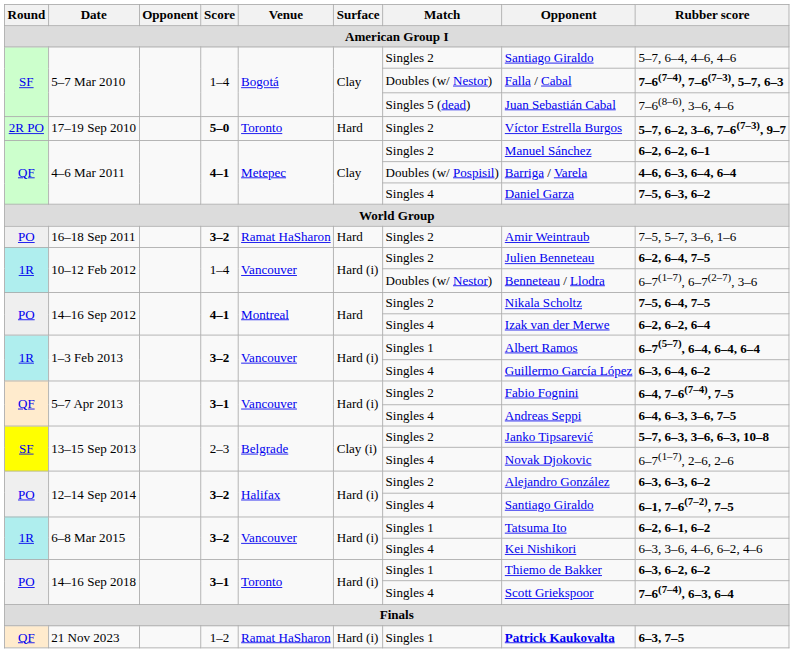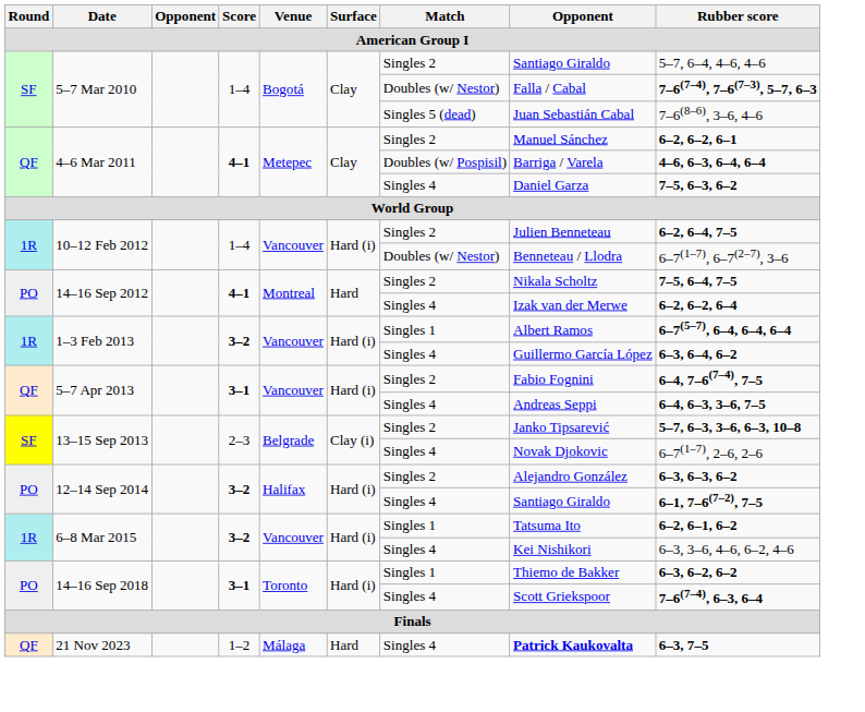 <table class="wikitable nowrap" style=font-size:96%>
 <tr>
 <th>Round</th>
 <th>Date</th>
 <th>Opponent</th>
 <th>Score</th>
 <th>Venue</th>
 <th>Surface</th>
 <th>Match</th>
 <th>Opponent</th>
 <th>Rubber score</th>
 </tr>
 <tr style=background:gainsboro>
 <td colspan=9 align=center><strong>American Group I</strong></td>
 </tr>
 <tr>
 <td rowspan=3 bgcolor=ccffcc align=center><a href='#'>SF</a></td>
 <td rowspan=3>5–7 Mar 2010</td>
 <td rowspan=3></td>
 <td rowspan=3 align=center>1–4</td>
 <td rowspan=3><a href='#'>Bogotá</a></td>
 <td rowspan=3>Clay</td>
 <td>Singles 2</td>
 <td><a href='#'>Santiago Giraldo</a></td>
 <td>5–7, 6–4, 4–6, 4–6</td>
 </tr>
 <tr>
 <td>Doubles (w/ <a href='#'>Nestor</a>)</td>
 <td><a href='#'>Falla</a> / <a href='#'>Cabal</a></td>
 <td><strong>7–6<sup>(7–4)</sup>, 7–6<sup>(7–3)</sup>, 5–7, 6–3</strong></td>
 </tr>
 <tr>
 <td>Singles 5 (<a href='#'>dead</a>)</td>
 <td><a href='#'>Juan Sebastián Cabal</a></td>
 <td>7–6<sup>(8–6)</sup>, 3–6, 4–6</td>
 </tr>
 <tr>
-<td bgcolor=ccffcc align=center><a href='#'>2R PO</a></td>
-<td>17–19 Sep 2010</td>
-<td></td>
-<td align=center><strong>5–0</strong></td>
-<td><a href='#'>Toronto</a></td>
-<td>Hard</td>
-<td>Singles 2</td>
-<td><a href='#'>Víctor Estrella Burgos</a></td>
-<td><strong>5–7, 6–2, 3–6, 7–6<sup>(7–3)</sup>, 9–7</strong></td>
-</tr>
-<tr>
 <td rowspan=3 bgcolor=ccffcc align=center><a href='#'>QF</a></td>
 <td rowspan=3>4–6 Mar 2011</td>
 <td rowspan=3></td>
 <td rowspan=3 align=center><strong>4–1</strong></td>
 <td rowspan=3><a href='#'>Metepec</a></td>
 <td rowspan=3>Clay</td>
 <td>Singles 2</td>
 <td><a href='#'>Manuel Sánchez</a></td>
 <td><strong>6–2, 6–2, 6–1</strong></td>
 </tr>
 <tr>
 <td>Doubles (w/ <a href='#'>Pospisil</a>)</td>
 <td><a href='#'>Barriga</a> / <a href='#'>Varela</a></td>
 <td><strong>4–6, 6–3, 6–4, 6–4</strong></td>
 </tr>
 <tr>
 <td>Singles 4</td>
 <td><a href='#'>Daniel Garza</a></td>
 <td><strong>7–5, 6–3, 6–2</strong></td>
 </tr>
 <tr style=background:gainsboro>
 <td colspan=9 align=center><strong>World Group</strong></td>
-</tr>
-<tr>
-<td bgcolor=efefef align=center><a href='#'>PO</a></td>
-<td>16–18 Sep 2011</td>
-<td></td>
-<td align=center><strong>3–2</strong></td>
-<td><a href='#'>Ramat HaSharon</a></td>
-<td>Hard</td>
-<td>Singles 2</td>
-<td><a href='#'>Amir Weintraub</a></td>
-<td>7–5, 5–7, 3–6, 1–6</td>
 </tr>
 <tr>
 <td rowspan=2 bgcolor=afeeee align=center><a href='#'>1R</a></td>
 <td rowspan=2>10–12 Feb 2012</td>
 <td rowspan=2></td>
 <td rowspan=2 align=center>1–4</td>
 <td rowspan=2><a href='#'>Vancouver</a></td>
 <td rowspan=2>Hard (i)</td>
 <td>Singles 2</td>
 <td><a href='#'>Julien Benneteau</a></td>
 <td><strong>6–2, 6–4, 7–5</strong></td>
 </tr>
 <tr>
 <td>Doubles (w/ <a href='#'>Nestor</a>)</td>
 <td><a href='#'>Benneteau</a> / <a href='#'>Llodra</a></td>
 <td>6–7<sup>(1–7)</sup>, 6–7<sup>(2–7)</sup>, 3–6</td>
 </tr>
 <tr>
 <td rowspan=2 bgcolor=efefef align=center><a href='#'>PO</a></td>
 <td rowspan=2>14–16 Sep 2012</td>
 <td rowspan=2></td>
 <td rowspan=2 align=center><strong>4–1</strong></td>
 <td rowspan=2><a href='#'>Montreal</a></td>
 <td rowspan=2>Hard</td>
 <td>Singles 2</td>
 <td><a href='#'>Nikala Scholtz</a></td>
 <td><strong>7–5, 6–4, 7–5</strong></td>
 </tr>
 <tr>
 <td>Singles 4</td>
 <td><a href='#'>Izak van der Merwe</a></td>
 <td><strong>6–2, 6–2, 6–4</strong></td>
 </tr>
 <tr>
 <td rowspan=2 bgcolor=afeeee align=center><a href='#'>1R</a></td>
 <td rowspan=2>1–3 Feb 2013</td>
 <td rowspan=2></td>
 <td rowspan=2 align=center><strong>3–2</strong></td>
 <td rowspan=2><a href='#'>Vancouver</a></td>
 <td rowspan=2>Hard (i)</td>
 <td>Singles 1</td>
 <td><a href='#'>Albert Ramos</a></td>
 <td><strong>6–7<sup>(5–7)</sup>, 6–4, 6–4, 6–4</strong></td>
 </tr>
 <tr>
 <td>Singles 4</td>
 <td><a href='#'>Guillermo García López</a></td>
 <td><strong>6–3, 6–4, 6–2</strong></td>
 </tr>
 <tr>
 <td rowspan=2 bgcolor=ffebcd align=center><a href='#'>QF</a></td>
 <td rowspan=2>5–7 Apr 2013</td>
 <td rowspan=2></td>
 <td rowspan=2 align=center><strong>3–1</strong></td>
 <td rowspan=2><a href='#'>Vancouver</a></td>
 <td rowspan=2>Hard (i)</td>
 <td>Singles 2</td>
 <td><a href='#'>Fabio Fognini</a></td>
 <td><strong>6–4, 7–6<sup>(7–4)</sup>, 7–5</strong></td>
 </tr>
 <tr>
 <td>Singles 4</td>
 <td><a href='#'>Andreas Seppi</a></td>
 <td><strong>6–4, 6–3, 3–6, 7–5</strong></td>
 </tr>
 <tr>
 <td rowspan=2 bgcolor=yellow align=center><a href='#'>SF</a></td>
 <td rowspan=2>13–15 Sep 2013</td>
 <td rowspan=2></td>
 <td rowspan=2 align=center>2–3</td>
 <td rowspan=2><a href='#'>Belgrade</a></td>
 <td rowspan=2>Clay (i)</td>
 <td>Singles 2</td>
 <td><a href='#'>Janko Tipsarević</a></td>
 <td><strong>5–7, 6–3, 3–6, 6–3, 10–8</strong></td>
 </tr>
 <tr>
 <td>Singles 4</td>
 <td><a href='#'>Novak Djokovic</a></td>
 <td>6–7<sup>(1–7)</sup>, 2–6, 2–6</td>
 </tr>
 <tr>
 <td rowspan=2 bgcolor=efefef align=center><a href='#'>PO</a></td>
 <td rowspan=2>12–14 Sep 2014</td>
 <td rowspan=2></td>
 <td rowspan=2 align=center><strong>3–2</strong></td>
 <td rowspan=2><a href='#'>Halifax</a></td>
 <td rowspan=2>Hard (i)</td>
 <td>Singles 2</td>
 <td><a href='#'>Alejandro González</a></td>
 <td><strong>6–3, 6–3, 6–2</strong></td>
 </tr>
 <tr>
 <td>Singles 4</td>
 <td><a href='#'>Santiago Giraldo</a></td>
 <td><strong>6–1, 7–6<sup>(7–2)</sup>, 7–5</strong></td>
 </tr>
 <tr>
 <td rowspan=2 bgcolor=afeeee align=center><a href='#'>1R</a></td>
 <td rowspan=2>6–8 Mar 2015</td>
 <td rowspan=2></td>
 <td rowspan=2 align=center><strong>3–2</strong></td>
 <td rowspan=2><a href='#'>Vancouver</a></td>
 <td rowspan=2>Hard (i)</td>
 <td>Singles 1</td>
 <td><a href='#'>Tatsuma Ito</a></td>
 <td><strong>6–2, 6–1, 6–2</strong></td>
 </tr>
 <tr>
 <td>Singles 4</td>
 <td><a href='#'>Kei Nishikori</a></td>
 <td>6–3, 3–6, 4–6, 6–2, 4–6</td>
 </tr>
 <tr>
 <td rowspan=2 bgcolor=efefef align=center><a href='#'>PO</a></td>
 <td rowspan=2>14–16 Sep 2018</td>
 <td rowspan=2></td>
 <td rowspan=2 align=center><strong>3–1</strong></td>
 <td rowspan=2><a href='#'>Toronto</a></td>
 <td rowspan=2>Hard (i)</td>
 <td>Singles 1</td>
 <td><a href='#'>Thiemo de Bakker</a></td>
 <td><strong>6–3, 6–2, 6–2</strong></td>
 </tr>
 <tr>
 <td>Singles 4</td>
 <td><a href='#'>Scott Griekspoor</a></td>
 <td><strong>7–6<sup>(7–4)</sup>, 6–3, 6–4</strong></td>
 </tr>
 <tr style=background:gainsboro>
 <td colspan=9 align=center><strong>Finals</strong></td>
 </tr>
 <tr>
 <td bgcolor=ffebcd align=center><a href='#'>QF</a></td>
 <td>21 Nov 2023</td>
 <td></td>
 <td align=center>1–2</td>
-<td><a href='#'>Ramat HaSharon</a></td>
-<td>Hard (i)</td>
-<td>Singles 1</td>
+<td><a href='#'>Málaga</a></td>
+<td>Hard</td>
+<td>Singles 4</td>
 <td><strong><a href='#'>Patrick Kaukovalta</a></strong></td>
 <td><strong>6–3, 7–5</strong></td>
 </tr>
 </table>
